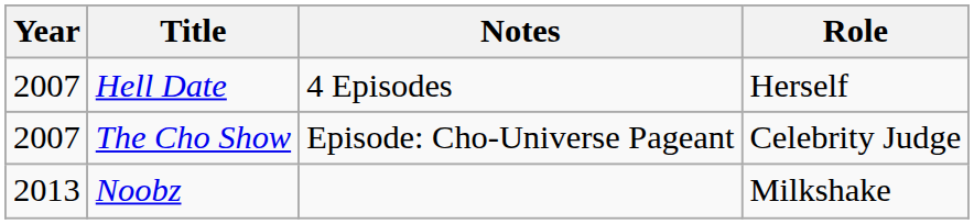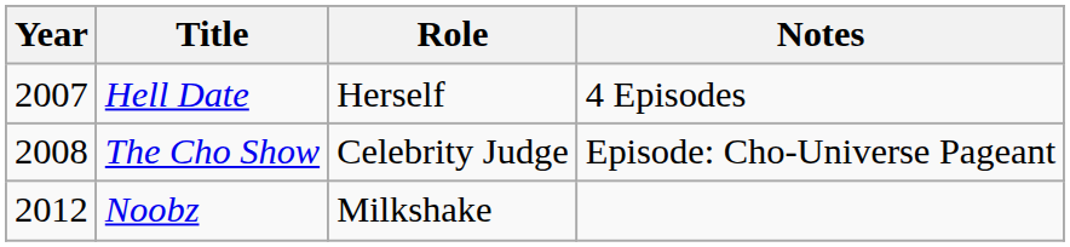 <table class="wikitable sortable">
 <tr>
 <th>Year</th>
 <th>Title</th>
+<th>Role</th>
 <th class="unsortable">Notes</th>
-<th>Role</th>
 </tr>
 <tr>
 <td>2007</td>
 <td><em><a href='#'>Hell Date</a></em></td>
+<td>Herself</td>
 <td>4 Episodes</td>
-<td>Herself</td>
 </tr>
 <tr>
-<td>2007</td>
+<td>2008</td>
 <td><em><a href='#'>The Cho Show</a></em></td>
+<td>Celebrity Judge</td>
 <td>Episode: Cho-Universe Pageant</td>
-<td>Celebrity Judge</td>
 </tr>
 <tr>
-<td>2013</td>
+<td>2012</td>
 <td><em><a href='#'>Noobz</a></em></td>
+<td>Milkshake</td>
 <td></td>
-<td>Milkshake</td>
 </tr>
 </table>
